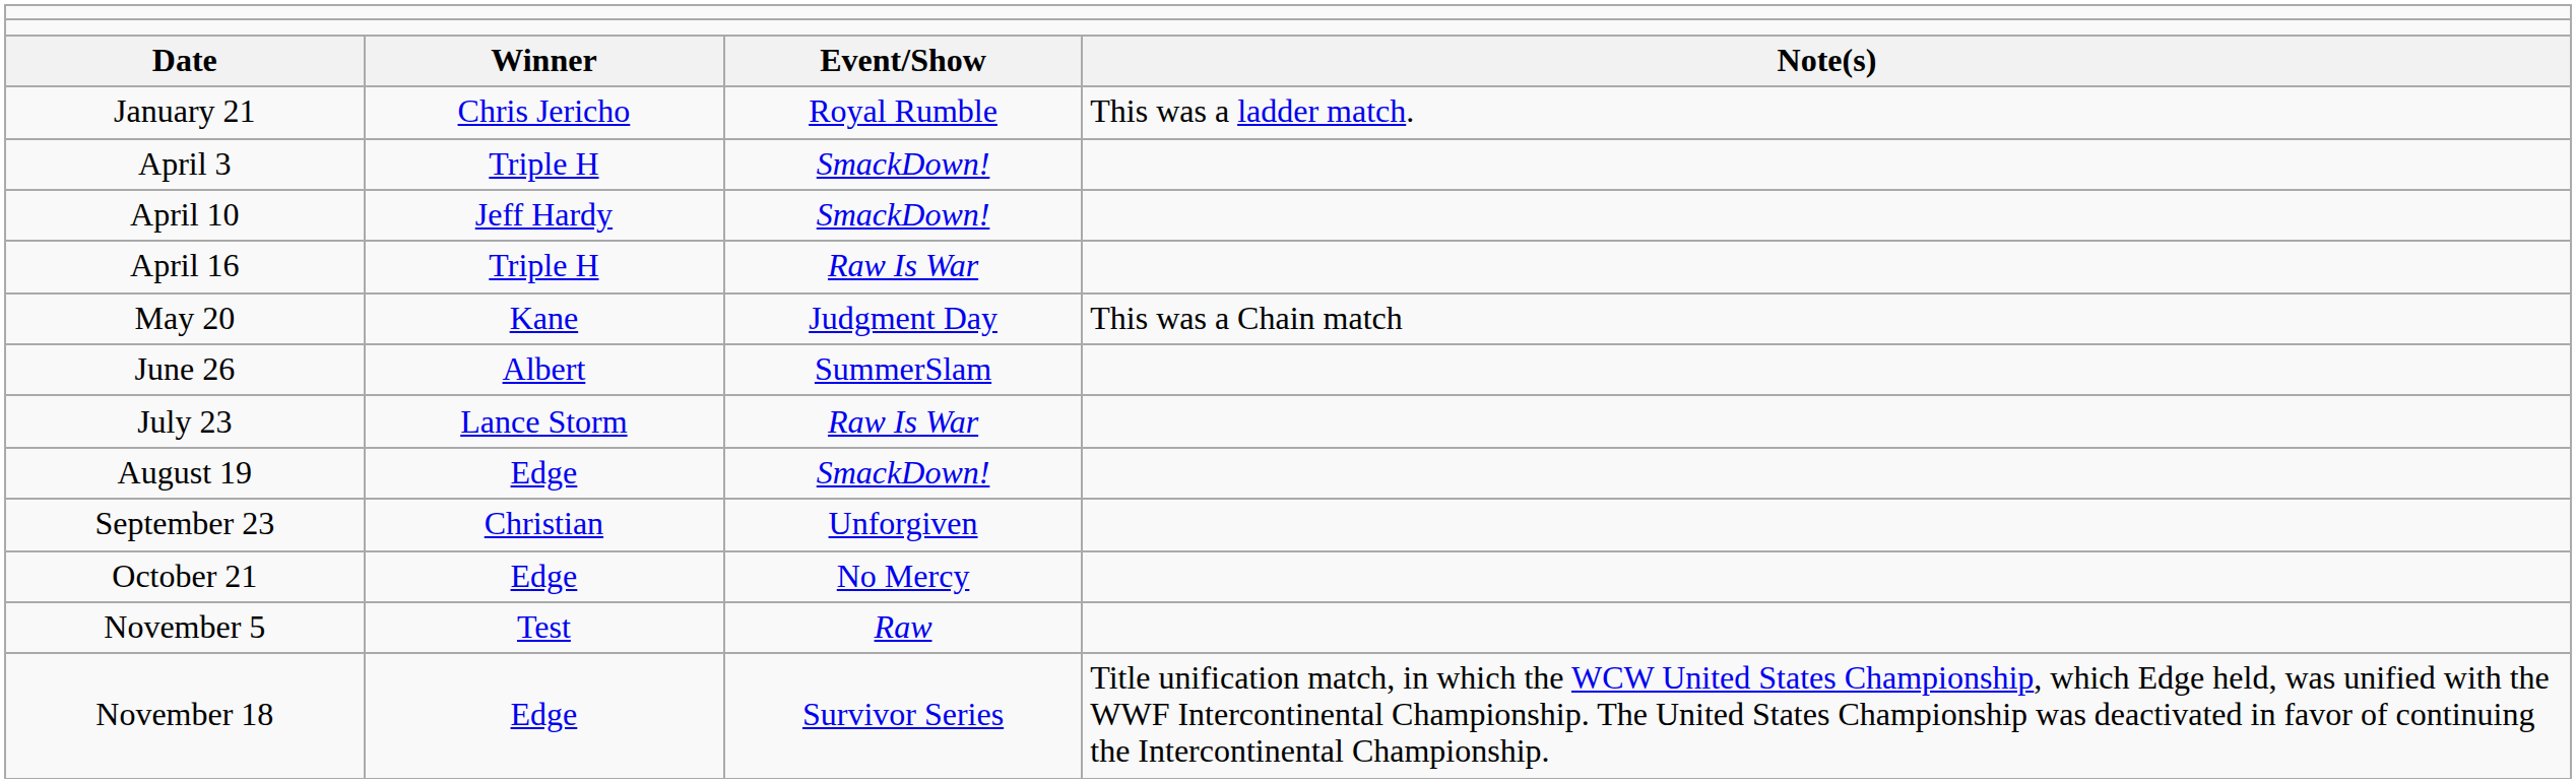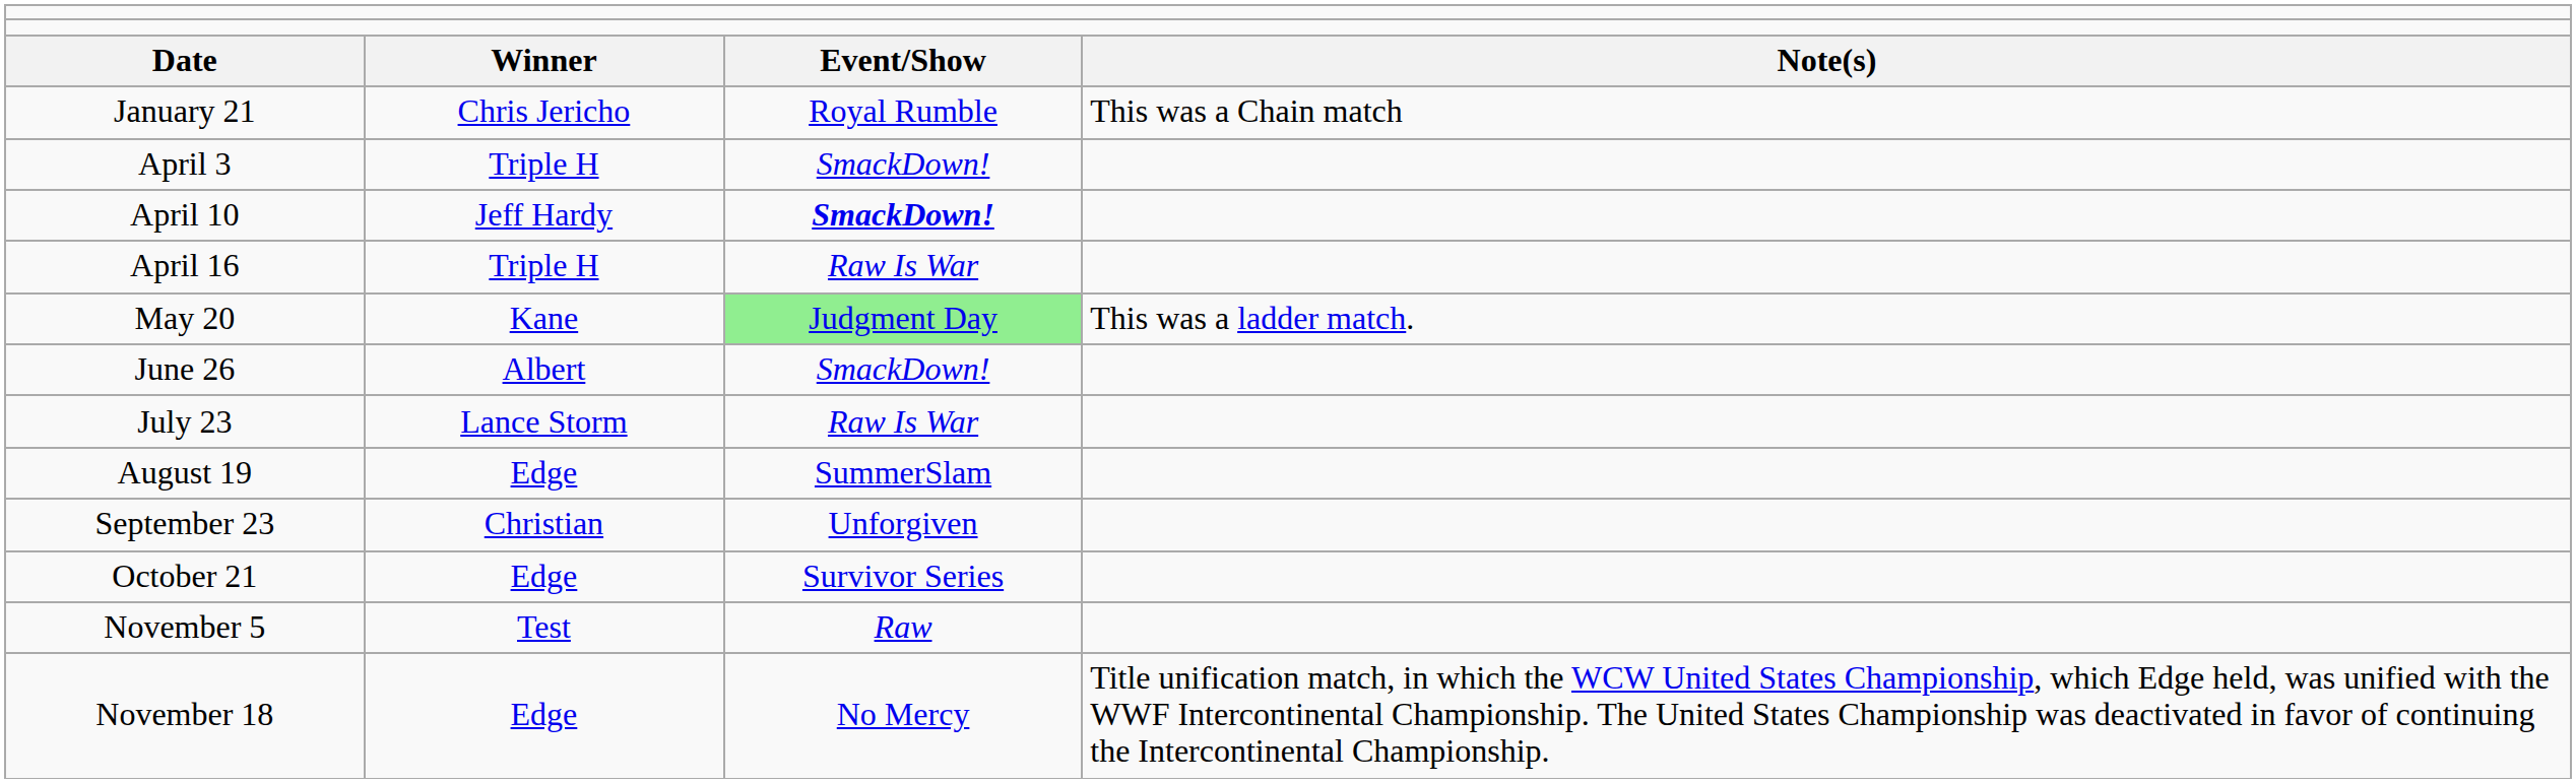 <table class="wikitable" style="text-align:center; width:100%;">
 <tr>
 <td colspan="5"></td>
 </tr>
 <tr>
 <td colspan="5"><strong></strong></td>
 </tr>
 <tr>
 <th width=14%>Date</th>
 <th width=14%>Winner</th>
 <th width=14%>Event/Show</th>
 <th width=58%>Note(s)</th>
 </tr>
 <tr>
 <td>January 21</td>
 <td><a href='#'>Chris Jericho</a></td>
 <td><a href='#'>Royal Rumble</a></td>
-<td align=left>This was a <a href='#'>ladder match</a>.</td>
+<td align=left>This was a Chain match</td>
 </tr>
 <tr>
 <td>April 3<br></td>
 <td><a href='#'>Triple H</a></td>
 <td><em><a href='#'>SmackDown!</a></em></td>
 <td></td>
 </tr>
 <tr>
 <td>April 10<br></td>
 <td><a href='#'>Jeff Hardy</a></td>
-<td><em><a href='#'>SmackDown!</a></em></td>
+<td><strong><em><a href='#'>SmackDown!</a></em></strong></td>
 <td></td>
 </tr>
 <tr>
 <td>April 16</td>
 <td><a href='#'>Triple H</a></td>
 <td><em><a href='#'>Raw Is War</a></em></td>
 <td></td>
 </tr>
 <tr>
 <td>May 20</td>
 <td><a href='#'>Kane</a></td>
-<td><a href='#'>Judgment Day</a></td>
-<td align=left>This was a Chain match</td>
+<td style="background: lightgreen;"><a href='#'>Judgment Day</a></td>
+<td align=left>This was a <a href='#'>ladder match</a>.</td>
 </tr>
 <tr>
 <td>June 26<br></td>
 <td><a href='#'>Albert</a></td>
-<td><a href='#'>SummerSlam</a></td>
+<td><em><a href='#'>SmackDown!</a></em></td>
 <td></td>
 </tr>
 <tr>
 <td>July 23</td>
 <td><a href='#'>Lance Storm</a></td>
 <td><em><a href='#'>Raw Is War</a></em></td>
 <td></td>
 </tr>
 <tr>
 <td>August 19</td>
 <td><a href='#'>Edge</a></td>
-<td><em><a href='#'>SmackDown!</a></em></td>
+<td><a href='#'>SummerSlam</a></td>
 <td></td>
 </tr>
 <tr>
 <td>September 23</td>
 <td><a href='#'>Christian</a></td>
 <td><a href='#'>Unforgiven</a></td>
 <td></td>
 </tr>
 <tr>
 <td>October 21</td>
 <td><a href='#'>Edge</a></td>
-<td><a href='#'>No Mercy</a></td>
+<td><a href='#'>Survivor Series</a></td>
 <td></td>
 </tr>
 <tr>
 <td>November 5</td>
 <td><a href='#'>Test</a></td>
 <td><em><a href='#'>Raw</a></em></td>
 <td></td>
 </tr>
 <tr>
 <td>November 18</td>
 <td><a href='#'>Edge</a></td>
-<td><a href='#'>Survivor Series</a></td>
+<td><a href='#'>No Mercy</a></td>
 <td align=left>Title unification match, in which the <a href='#'>WCW United States Championship</a>, which Edge held, was unified with the WWF Intercontinental Championship. The United States Championship was deactivated in favor of continuing the Intercontinental Championship.</td>
 </tr>
 <tr>
 </tr>
 </table>
